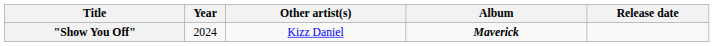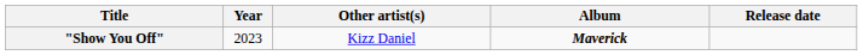 <table class="wikitable plainrowheaders" style="text-align:center;">
 <tr>
 <th scope="col" style="width:15em;">Title</th>
 <th scope="col" style="width:3em;">Year</th>
 <th scope="col" style="width:15em;">Other artist(s)</th>
 <th scope="col" style="width:15em;">Album</th>
 <th scope="col" style="width:10em;">Release date</th>
 </tr>
 <tr>
 <th scope="row">"Show You Off" </th>
-<td>2024</td>
+<td>2023</td>
 <td><a href='#'>Kizz Daniel</a></td>
 <td><strong><em>Maverick</em></strong></td>
 <td></td>
 </tr>
 </table>
